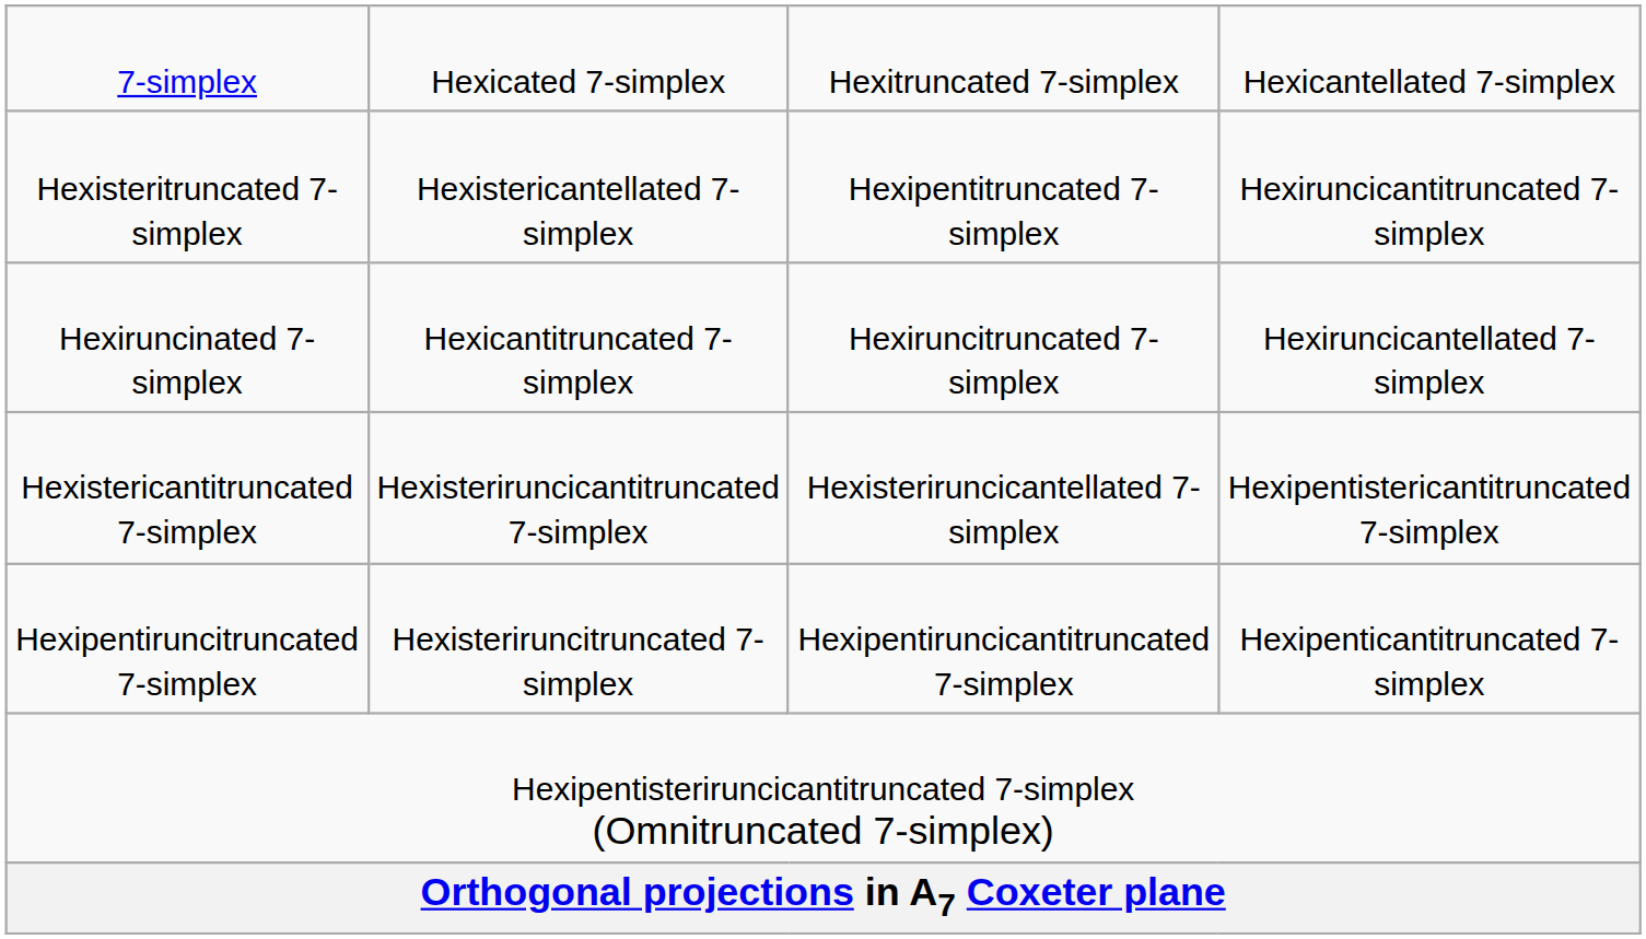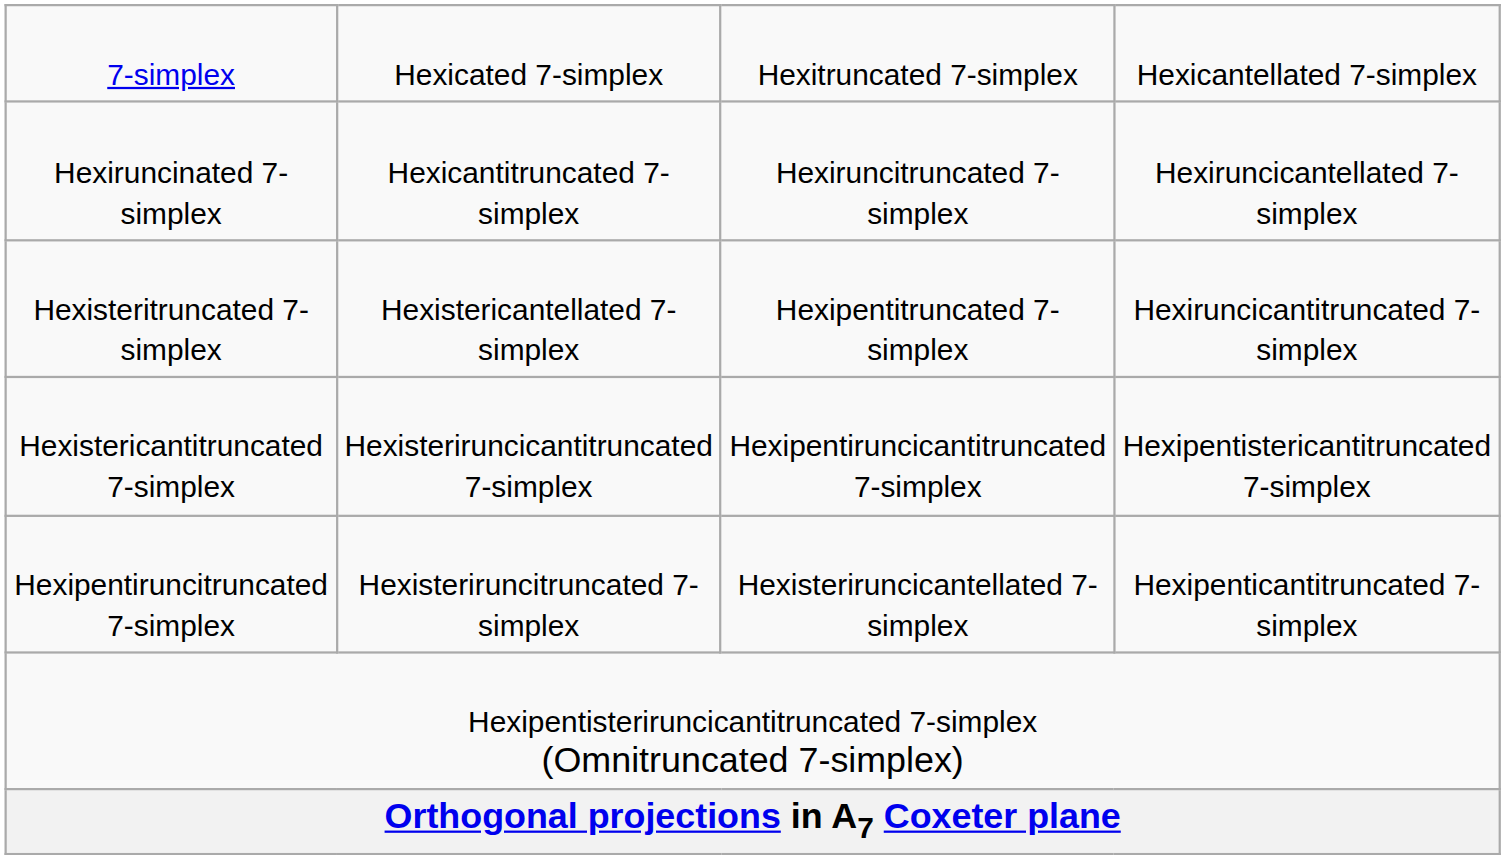 <table class=wikitable style="margin:1em auto; width:480px">
 <tr align=center valign=top>
 <td><br> <small><a href='#'>7-simplex</a></small><br></td>
 <td><br> <small>Hexicated 7-simplex</small><br></td>
 <td><br> <small>Hexitruncated 7-simplex</small><br></td>
 <td><br> <small>Hexicantellated 7-simplex</small><br></td>
 </tr>
 <tr align=center valign=top>
+<td><br> <small>Hexiruncinated 7-simplex</small><br></td>
+<td><br> <small>Hexicantitruncated 7-simplex</small><br></td>
+<td><br> <small>Hexiruncitruncated 7-simplex</small><br></td>
+<td><br> <small>Hexiruncicantellated 7-simplex</small><br></td>
+</tr>
+<tr align=center valign=top>
 <td><br> <small>Hexisteritruncated 7-simplex</small><br></td>
 <td><br> <small>Hexistericantellated 7-simplex</small><br></td>
 <td><br> <small>Hexipentitruncated 7-simplex</small><br></td>
 <td><br> <small>Hexiruncicantitruncated 7-simplex</small><br></td>
 </tr>
 <tr align=center valign=top>
-<td><br> <small>Hexiruncinated 7-simplex</small><br></td>
-<td><br> <small>Hexicantitruncated 7-simplex</small><br></td>
-<td><br> <small>Hexiruncitruncated 7-simplex</small><br></td>
-<td><br> <small>Hexiruncicantellated 7-simplex</small><br></td>
-</tr>
-<tr align=center valign=top>
 <td><br> <small>Hexistericantitruncated 7-simplex</small><br></td>
 <td><br> <small>Hexisteriruncicantitruncated 7-simplex</small><br></td>
-<td><br> <small>Hexisteriruncicantellated 7-simplex</small><br></td>
+<td><br> <small>Hexipentiruncicantitruncated 7-simplex</small><br></td>
 <td><br> <small>Hexipentistericantitruncated 7-simplex</small><br></td>
 </tr>
 <tr align=center valign=top>
 <td><br> <small>Hexipentiruncitruncated 7-simplex</small><br></td>
 <td><br> <small>Hexisteriruncitruncated 7-simplex</small><br></td>
-<td><br> <small>Hexipentiruncicantitruncated 7-simplex</small><br></td>
+<td><br> <small>Hexisteriruncicantellated 7-simplex</small><br></td>
 <td><br> <small>Hexipenticantitruncated 7-simplex</small><br></td>
 </tr>
 <tr align=center valign=top>
 <td colspan=4><br> <small>Hexipentisteriruncicantitruncated 7-simplex</small><br>(Omnitruncated 7-simplex)<br></td>
 </tr>
 <tr align=center valign=top>
 <th colspan=4><a href='#'>Orthogonal projections</a> in A<sub>7</sub> <a href='#'>Coxeter plane</a></th>
 </tr>
 </table>
